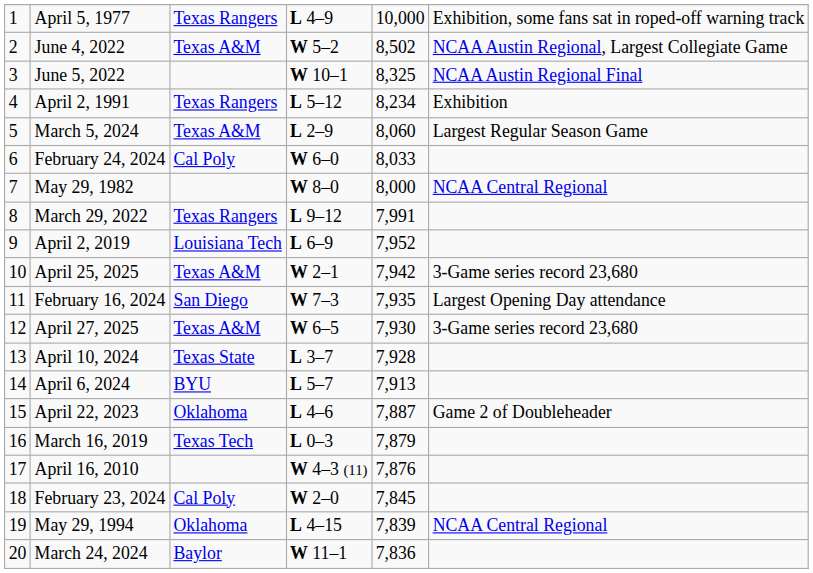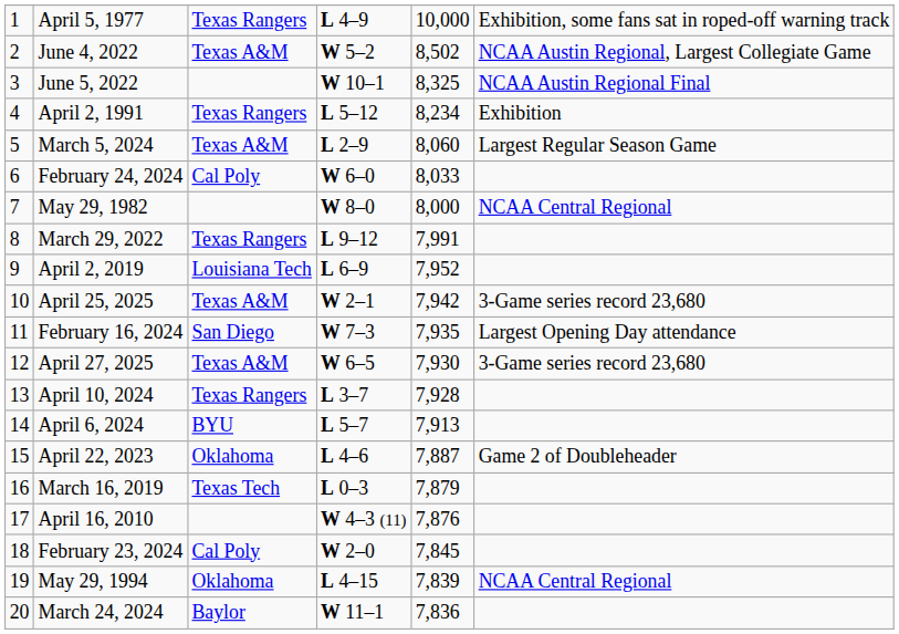 <table class="wikitable">
 <tr>
 </tr>
 <tr>
 <td>1</td>
 <td>April 5, 1977</td>
 <td><a href='#'>Texas Rangers</a></td>
 <td><strong>L</strong> 4–9</td>
 <td>10,000</td>
 <td>Exhibition, some fans sat in roped-off warning track</td>
 </tr>
 <tr>
 <td>2</td>
 <td>June 4, 2022</td>
 <td><a href='#'>Texas A&M</a></td>
 <td><strong>W</strong> 5–2</td>
 <td>8,502</td>
 <td><a href='#'>NCAA Austin Regional</a>, Largest Collegiate Game</td>
 </tr>
 <tr>
 <td>3</td>
 <td>June 5, 2022</td>
 <td></td>
 <td><strong>W</strong> 10–1</td>
 <td>8,325</td>
 <td><a href='#'>NCAA Austin Regional Final</a></td>
 </tr>
 <tr>
 <td>4</td>
 <td>April 2, 1991</td>
 <td><a href='#'>Texas Rangers</a></td>
 <td><strong>L</strong> 5–12</td>
 <td>8,234</td>
 <td>Exhibition</td>
 </tr>
 <tr>
 <td>5</td>
 <td>March 5, 2024</td>
 <td><a href='#'>Texas A&M</a></td>
 <td><strong>L</strong> 2–9</td>
 <td>8,060</td>
 <td>Largest Regular Season Game</td>
 </tr>
 <tr>
 <td>6</td>
 <td>February 24, 2024</td>
 <td><a href='#'>Cal Poly</a></td>
 <td><strong>W</strong> 6–0</td>
 <td>8,033</td>
 <td></td>
 </tr>
 <tr>
 <td>7</td>
 <td>May 29, 1982</td>
 <td></td>
 <td><strong>W</strong> 8–0</td>
 <td>8,000</td>
 <td><a href='#'>NCAA Central Regional</a></td>
 </tr>
 <tr>
 <td>8</td>
 <td>March 29, 2022</td>
 <td><a href='#'>Texas Rangers</a></td>
 <td><strong>L</strong> 9–12</td>
 <td>7,991</td>
 <td></td>
 </tr>
 <tr>
 <td>9</td>
 <td>April 2, 2019</td>
 <td><a href='#'>Louisiana Tech</a></td>
 <td><strong>L</strong> 6–9</td>
 <td>7,952</td>
 <td></td>
 </tr>
 <tr>
 <td>10</td>
 <td>April 25, 2025</td>
 <td><a href='#'>Texas A&M</a></td>
 <td><strong>W</strong> 2–1</td>
 <td>7,942</td>
 <td>3-Game series record 23,680</td>
 </tr>
 <tr>
 <td>11</td>
 <td>February 16, 2024</td>
 <td><a href='#'>San Diego</a></td>
 <td><strong>W</strong> 7–3</td>
 <td>7,935</td>
 <td>Largest Opening Day attendance</td>
 </tr>
 <tr>
 <td>12</td>
 <td>April 27, 2025</td>
 <td><a href='#'>Texas A&M</a></td>
 <td><strong>W</strong> 6–5</td>
 <td>7,930</td>
 <td>3-Game series record 23,680</td>
 </tr>
 <tr>
 <td>13</td>
 <td>April 10, 2024</td>
-<td><a href='#'>Texas State</a></td>
+<td><a href='#'>Texas Rangers</a></td>
 <td><strong>L</strong> 3–7</td>
 <td>7,928</td>
 <td></td>
 </tr>
 <tr>
 <td>14</td>
 <td>April 6, 2024</td>
 <td><a href='#'>BYU</a></td>
 <td><strong>L</strong> 5–7</td>
 <td>7,913</td>
 <td></td>
 </tr>
 <tr>
 <td>15</td>
 <td>April 22, 2023</td>
 <td><a href='#'>Oklahoma</a></td>
 <td><strong>L</strong> 4–6</td>
 <td>7,887</td>
 <td>Game 2 of Doubleheader</td>
 </tr>
 <tr>
 <td>16</td>
 <td>March 16, 2019</td>
 <td><a href='#'>Texas Tech</a></td>
 <td><strong>L</strong> 0–3</td>
 <td>7,879</td>
 <td></td>
 </tr>
 <tr>
 <td>17</td>
 <td>April 16, 2010</td>
 <td></td>
 <td><strong>W</strong> 4–3 <small>(11)</small></td>
 <td>7,876</td>
 <td></td>
 </tr>
 <tr>
 <td>18</td>
 <td>February 23, 2024</td>
 <td><a href='#'>Cal Poly</a></td>
 <td><strong>W</strong> 2–0</td>
 <td>7,845</td>
 <td></td>
 </tr>
 <tr>
 <td>19</td>
 <td>May 29, 1994</td>
 <td><a href='#'>Oklahoma</a></td>
 <td><strong>L</strong> 4–15</td>
 <td>7,839</td>
 <td><a href='#'>NCAA Central Regional</a></td>
 </tr>
 <tr>
 <td>20</td>
 <td>March 24, 2024</td>
 <td><a href='#'>Baylor</a></td>
 <td><strong>W</strong> 11–1</td>
 <td>7,836</td>
 <td></td>
 </tr>
 </table>
